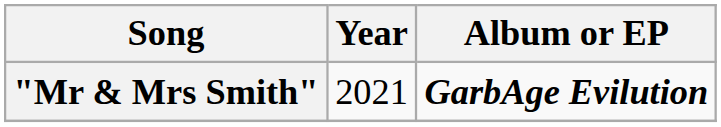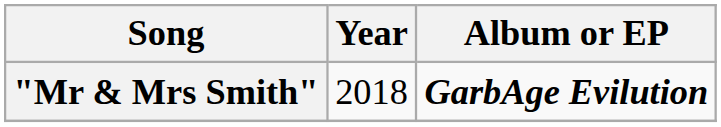 <table class="wikitable plainrowheaders" style="text-align:center;">
 <tr>
 <th scope="col">Song</th>
 <th scope="col">Year</th>
 <th scope="col">Album or EP</th>
 </tr>
 <tr>
 <th scope="row">"Mr & Mrs Smith"<br></th>
-<td>2021</td>
+<td>2018</td>
 <td><strong><em>GarbAge Evilution</em></strong></td>
 </tr>
 <tr>
 </tr>
 </table>
